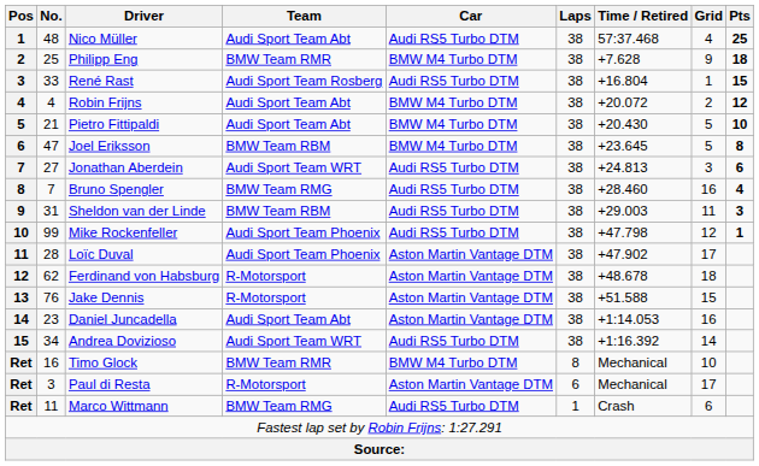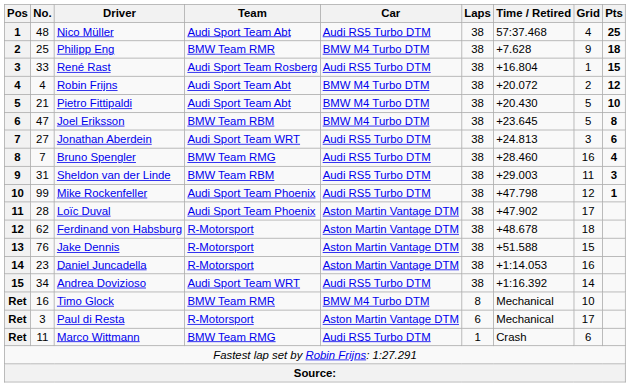 <table class="wikitable" style="font-size:90%;">
 <tr>
 <th>Pos</th>
 <th>No.</th>
 <th>Driver</th>
 <th>Team</th>
 <th>Car</th>
 <th>Laps</th>
 <th>Time / Retired</th>
 <th>Grid</th>
 <th>Pts</th>
 </tr>
 <tr>
 <th>1</th>
 <td align="center">48</td>
 <td> <a href='#'>Nico Müller</a></td>
 <td><a href='#'>Audi Sport Team Abt</a></td>
 <td><a href='#'>Audi RS5 Turbo DTM</a></td>
 <td align="center">38</td>
 <td>57:37.468</td>
 <td align="center">4</td>
 <td align="center"><strong>25</strong></td>
 </tr>
 <tr>
 <th>2</th>
 <td align="center">25</td>
 <td> <a href='#'>Philipp Eng</a></td>
 <td><a href='#'>BMW Team RMR</a></td>
 <td><a href='#'>BMW M4 Turbo DTM</a></td>
 <td align="center">38</td>
 <td>+7.628</td>
 <td align="center">9</td>
 <td align="center"><strong>18</strong></td>
 </tr>
 <tr>
 <th>3</th>
 <td align="center">33</td>
 <td> <a href='#'>René Rast</a></td>
 <td><a href='#'>Audi Sport Team Rosberg</a></td>
 <td><a href='#'>Audi RS5 Turbo DTM</a></td>
 <td align="center">38</td>
 <td>+16.804</td>
 <td align="center">1</td>
 <td align="center"><strong>15</strong></td>
 </tr>
 <tr>
 <th>4</th>
 <td align="center">4</td>
 <td> <a href='#'>Robin Frijns</a></td>
 <td><a href='#'>Audi Sport Team Abt</a></td>
 <td><a href='#'>BMW M4 Turbo DTM</a></td>
 <td align="center">38</td>
 <td>+20.072</td>
 <td align="center">2</td>
 <td align="center"><strong>12</strong></td>
 </tr>
 <tr>
 <th>5</th>
 <td align="center">21</td>
 <td> <a href='#'>Pietro Fittipaldi</a></td>
 <td><a href='#'>Audi Sport Team Abt</a></td>
 <td><a href='#'>BMW M4 Turbo DTM</a></td>
 <td align="center">38</td>
 <td>+20.430</td>
 <td align="center">5</td>
 <td align="center"><strong>10</strong></td>
 </tr>
 <tr>
 <th>6</th>
 <td align="center">47</td>
 <td> <a href='#'>Joel Eriksson</a></td>
 <td><a href='#'>BMW Team RBM</a></td>
 <td><a href='#'>BMW M4 Turbo DTM</a></td>
 <td align="center">38</td>
 <td>+23.645</td>
 <td align="center">5</td>
 <td align="center"><strong>8</strong></td>
 </tr>
 <tr>
 <th>7</th>
 <td align="center">27</td>
 <td> <a href='#'>Jonathan Aberdein</a></td>
 <td><a href='#'>Audi Sport Team WRT</a></td>
 <td><a href='#'>Audi RS5 Turbo DTM</a></td>
 <td align="center">38</td>
 <td>+24.813</td>
 <td align="center">3</td>
 <td align="center"><strong>6</strong></td>
 </tr>
 <tr>
 <th>8</th>
 <td align="center">7</td>
 <td> <a href='#'>Bruno Spengler</a></td>
 <td><a href='#'>BMW Team RMG</a></td>
 <td><a href='#'>Audi RS5 Turbo DTM</a></td>
 <td align="center">38</td>
 <td>+28.460</td>
 <td align="center">16</td>
 <td align="center"><strong>4</strong></td>
 </tr>
 <tr>
 <th>9</th>
 <td align="center">31</td>
 <td> <a href='#'>Sheldon van der Linde</a></td>
 <td><a href='#'>BMW Team RBM</a></td>
 <td><a href='#'>Audi RS5 Turbo DTM</a></td>
 <td align="center">38</td>
 <td>+29.003</td>
 <td align="center">11</td>
 <td align="center"><strong>3</strong></td>
 </tr>
 <tr>
 <th>10</th>
 <td align="center">99</td>
 <td> <a href='#'>Mike Rockenfeller</a></td>
 <td><a href='#'>Audi Sport Team Phoenix</a></td>
 <td><a href='#'>Audi RS5 Turbo DTM</a></td>
 <td align="center">38</td>
 <td>+47.798</td>
 <td align="center">12</td>
 <td align="center"><strong>1</strong></td>
 </tr>
 <tr>
 <th>11</th>
 <td align="center">28</td>
 <td> <a href='#'>Loïc Duval</a></td>
 <td><a href='#'>Audi Sport Team Phoenix</a></td>
 <td><a href='#'>Aston Martin Vantage DTM</a></td>
 <td align="center">38</td>
 <td>+47.902</td>
 <td align="center">17</td>
 <td align="center"></td>
 </tr>
 <tr>
 <th>12</th>
 <td align="center">62</td>
 <td> <a href='#'>Ferdinand von Habsburg</a></td>
 <td><a href='#'>R-Motorsport</a></td>
 <td><a href='#'>Aston Martin Vantage DTM</a></td>
 <td align="center">38</td>
 <td>+48.678</td>
 <td align="center">18</td>
 <td align="center"></td>
 </tr>
 <tr>
 <th>13</th>
 <td align="center">76</td>
 <td> <a href='#'>Jake Dennis</a></td>
 <td><a href='#'>R-Motorsport</a></td>
 <td><a href='#'>Aston Martin Vantage DTM</a></td>
 <td align="center">38</td>
 <td>+51.588</td>
 <td align="center">15</td>
 <td align="center"></td>
 </tr>
 <tr>
 <th>14</th>
 <td align="center">23</td>
 <td> <a href='#'>Daniel Juncadella</a></td>
-<td><a href='#'>Audi Sport Team Abt</a></td>
+<td><a href='#'>R-Motorsport</a></td>
 <td><a href='#'>Aston Martin Vantage DTM</a></td>
 <td align="center">38</td>
 <td>+1:14.053</td>
 <td align="center">16</td>
 <td align="center"></td>
 </tr>
 <tr>
 <th>15</th>
 <td align="center">34</td>
 <td> <a href='#'>Andrea Dovizioso</a></td>
 <td><a href='#'>Audi Sport Team WRT</a></td>
 <td><a href='#'>Audi RS5 Turbo DTM</a></td>
 <td align="center">38</td>
 <td>+1:16.392</td>
 <td align="center">14</td>
 <td align="center"></td>
 </tr>
 <tr>
 <th>Ret</th>
 <td align="center">16</td>
 <td> <a href='#'>Timo Glock</a></td>
 <td><a href='#'>BMW Team RMR</a></td>
 <td><a href='#'>BMW M4 Turbo DTM</a></td>
 <td align="center">8</td>
 <td>Mechanical</td>
 <td align="center">10</td>
 <td align="center"></td>
 </tr>
 <tr>
 <th>Ret</th>
 <td align="center">3</td>
 <td> <a href='#'>Paul di Resta</a></td>
 <td><a href='#'>R-Motorsport</a></td>
 <td><a href='#'>Aston Martin Vantage DTM</a></td>
 <td align="center">6</td>
 <td>Mechanical</td>
 <td align="center">17</td>
 <td align="center"></td>
 </tr>
 <tr>
 <th>Ret</th>
 <td align="center">11</td>
 <td> <a href='#'>Marco Wittmann</a></td>
 <td><a href='#'>BMW Team RMG</a></td>
 <td><a href='#'>Audi RS5 Turbo DTM</a></td>
 <td align="center">1</td>
 <td>Crash</td>
 <td align="center">6</td>
 <td align="center"></td>
 </tr>
 <tr>
 <td colspan=9 align=center><em>Fastest lap set by <a href='#'>Robin Frijns</a>: 1:27.291</em></td>
 </tr>
 <tr>
 <th colspan=9>Source:</th>
 </tr>
 </table>
